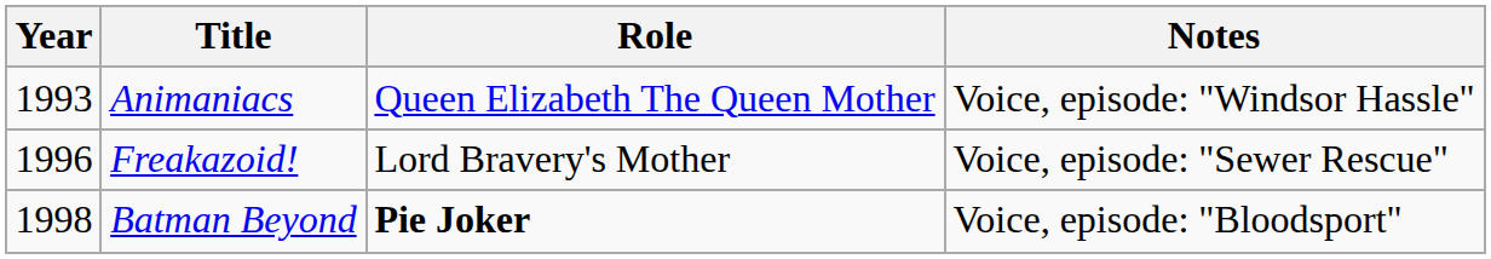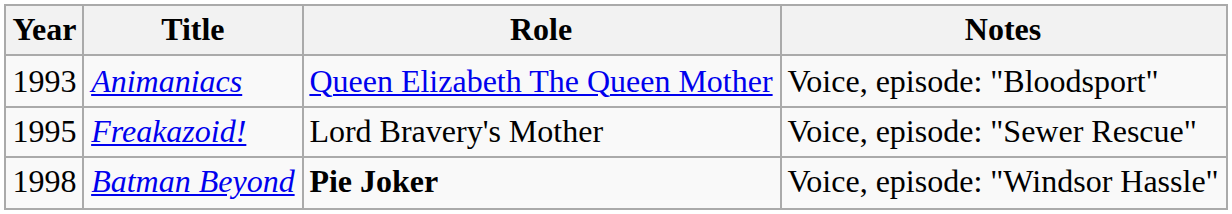 <table class="wikitable sortable">
 <tr>
 <th>Year</th>
 <th>Title</th>
 <th>Role</th>
 <th class="unsortable">Notes</th>
 </tr>
 <tr>
 <td>1993</td>
 <td><em><a href='#'>Animaniacs</a></em></td>
 <td><a href='#'>Queen Elizabeth The Queen Mother</a></td>
-<td>Voice, episode: "Windsor Hassle"</td>
+<td>Voice, episode: "Bloodsport"</td>
 </tr>
 <tr>
-<td>1996</td>
+<td>1995</td>
 <td><em><a href='#'>Freakazoid!</a></em></td>
 <td>Lord Bravery's Mother</td>
 <td>Voice, episode: "Sewer Rescue"</td>
 </tr>
 <tr>
 <td>1998</td>
 <td><em><a href='#'>Batman Beyond</a></em></td>
 <td><strong>Pie Joker</strong></td>
-<td>Voice, episode: "Bloodsport"</td>
+<td>Voice, episode: "Windsor Hassle"</td>
 </tr>
 </table>
